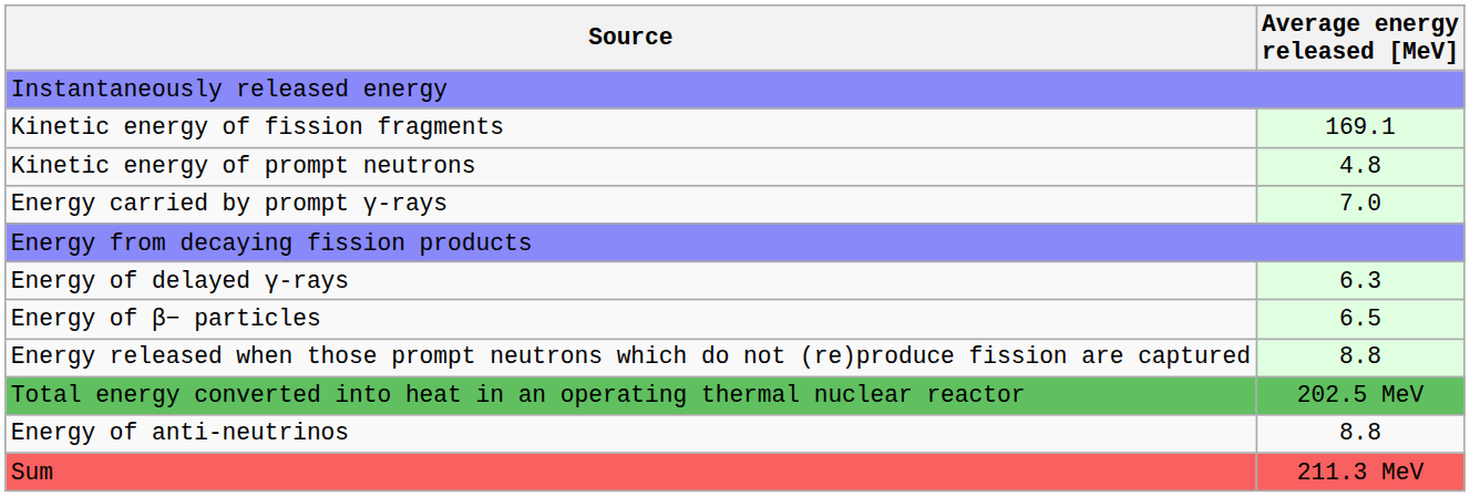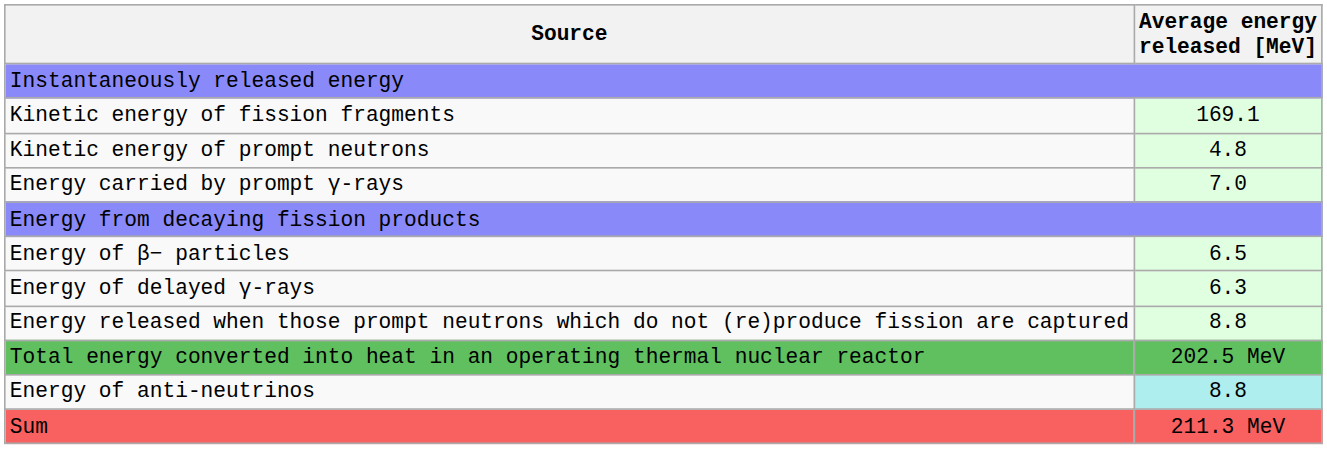 <table class="wikitable">
 <tr>
 <th>Source</th>
 <th>Average energy<br>released [MeV]</th>
 </tr>
 <tr>
 <td style="background:#8989f9;" colspan=2>Instantaneously released energy</td>
 </tr>
 <tr>
 <td>Kinetic energy of fission fragments</td>
 <td style="background:#e0ffe0; text-align:center;">169.1</td>
 </tr>
 <tr>
 <td>Kinetic energy of prompt neutrons</td>
 <td style="background:#e0ffe0; text-align:center;">4.8</td>
 </tr>
 <tr>
 <td>Energy carried by prompt γ-rays</td>
 <td style="background:#e0ffe0; text-align:center;">7.0</td>
 </tr>
 <tr>
 <td style="background:#8989f9;" colspan=2>Energy from decaying fission products</td>
 </tr>
 <tr>
+<td>Energy of β− particles</td>
+<td style="background:#e0ffe0; text-align:center;">6.5</td>
+</tr>
+<tr>
 <td>Energy of delayed γ-rays</td>
 <td style="background:#e0ffe0; text-align:center;">6.3</td>
-</tr>
-<tr>
-<td>Energy of β− particles</td>
-<td style="background:#e0ffe0; text-align:center;">6.5</td>
 </tr>
 <tr>
 <td>Energy released when those prompt neutrons which do not (re)produce fission are captured</td>
 <td style="background:#e0ffe0; text-align:center;">8.8</td>
 </tr>
 <tr>
 <td style="background:#60c060;">Total energy converted into heat in an operating thermal nuclear reactor</td>
 <td style="background:#60c060; text-align:center;">202.5 MeV</td>
 </tr>
 <tr>
 <td>Energy of anti-neutrinos</td>
-<td style="text-align:center;">8.8</td>
+<td style="background: paleturquoise; text-align:center;">8.8</td>
 </tr>
 <tr>
 <td style="background:#f96060;">Sum</td>
 <td style="background:#f96060; text-align:center;">211.3 MeV</td>
 </tr>
 </table>
